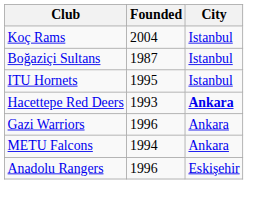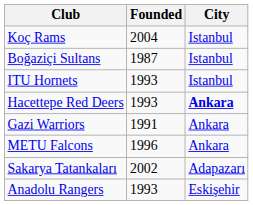 <table class="wikitable">
 <tr>
 <th>Club</th>
 <th>Founded</th>
 <th>City</th>
 </tr>
 <tr>
 <td><a href='#'>Koç Rams</a></td>
 <td>2004</td>
 <td><a href='#'>Istanbul</a></td>
 </tr>
 <tr>
 <td><a href='#'>Boğaziçi Sultans</a></td>
 <td>1987</td>
 <td><a href='#'>Istanbul</a></td>
 </tr>
 <tr>
 <td><a href='#'>ITU Hornets</a></td>
-<td>1995</td>
+<td>1993</td>
 <td><a href='#'>Istanbul</a></td>
 </tr>
 <tr>
 <td><a href='#'>Hacettepe Red Deers</a></td>
 <td>1993</td>
 <td><strong><a href='#'>Ankara</a></strong></td>
 </tr>
 <tr>
 <td><a href='#'>Gazi Warriors</a></td>
+<td>1991</td>
+<td><a href='#'>Ankara</a></td>
+</tr>
+<tr>
+<td><a href='#'>METU Falcons</a></td>
 <td>1996</td>
 <td><a href='#'>Ankara</a></td>
 </tr>
 <tr>
-<td><a href='#'>METU Falcons</a></td>
-<td>1994</td>
-<td><a href='#'>Ankara</a></td>
+<td><a href='#'>Sakarya Tatankaları</a></td>
+<td>2002</td>
+<td><a href='#'>Adapazarı</a></td>
 </tr>
 <tr>
 <td><a href='#'>Anadolu Rangers</a></td>
-<td>1996</td>
+<td>1993</td>
 <td><a href='#'>Eskişehir</a></td>
 </tr>
 </table>
